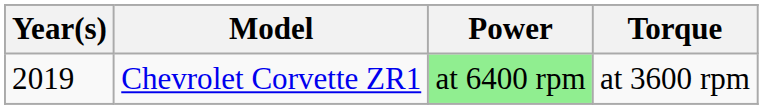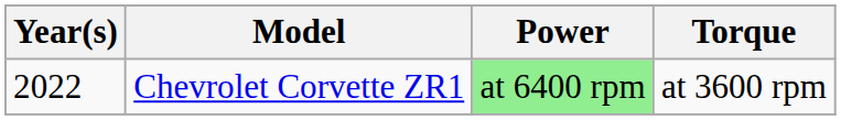 <table class="wikitable">
 <tr>
 <th scope="col">Year(s)</th>
 <th scope="col">Model</th>
 <th scope="col">Power</th>
 <th scope="col">Torque</th>
 </tr>
 <tr>
-<td>2019</td>
+<td>2022</td>
 <td><a href='#'>Chevrolet Corvette ZR1</a></td>
 <td style="background: lightgreen;"> at 6400 rpm</td>
 <td> at 3600 rpm</td>
 </tr>
 </table>
